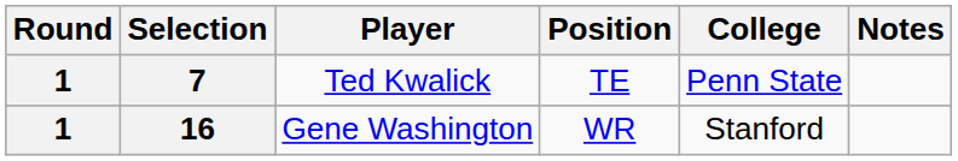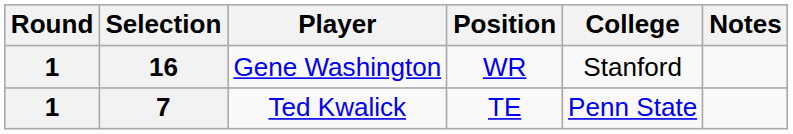 <table class="wikitable" style="text-align:center">
 <tr>
 <th>Round</th>
 <th>Selection</th>
 <th>Player</th>
 <th>Position</th>
 <th>College</th>
 <th>Notes</th>
 </tr>
 <tr>
 <th>1</th>
+<th>16</th>
+<td><a href='#'>Gene Washington</a></td>
+<td><a href='#'>WR</a></td>
+<td>Stanford</td>
+<td></td>
+</tr>
+<tr>
+<th>1</th>
 <th>7</th>
 <td><a href='#'>Ted Kwalick</a></td>
 <td><a href='#'>TE</a></td>
 <td><a href='#'>Penn State</a></td>
 <td></td>
 </tr>
-<tr>
-<th>1</th>
-<th>16</th>
-<td><a href='#'>Gene Washington</a></td>
-<td><a href='#'>WR</a></td>
-<td>Stanford</td>
-<td></td>
-</tr>
 </table>
